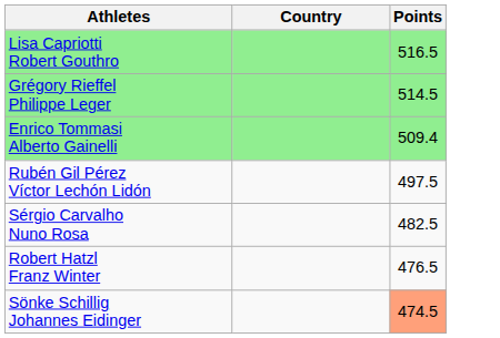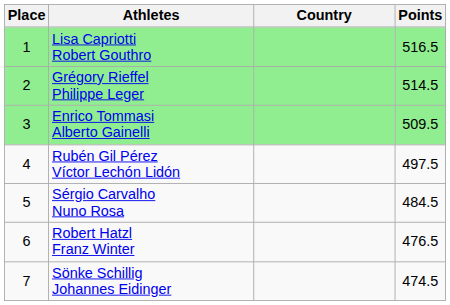 <table class="wikitable">
 <tr>
+<th>Place</th>
 <th width=220px>Athletes</th>
 <th width=150px>Country</th>
 <th>Points</th>
 </tr>
 <tr bgcolor=lightgreen>
+<td align=center>1</td>
 <td><a href='#'>Lisa Capriotti</a><br><a href='#'>Robert Gouthro</a></td>
 <td></td>
 <td align=center>516.5</td>
 </tr>
 <tr bgcolor=lightgreen>
+<td align=center>2</td>
 <td><a href='#'>Grégory Rieffel</a><br><a href='#'>Philippe Leger</a></td>
 <td></td>
 <td align=center>514.5</td>
 </tr>
 <tr bgcolor=lightgreen>
+<td align=center>3</td>
 <td><a href='#'>Enrico Tommasi</a><br><a href='#'>Alberto Gainelli</a></td>
 <td></td>
-<td align=center>509.4</td>
+<td align=center>509.5</td>
 </tr>
 <tr>
+<td align=center>4</td>
 <td><a href='#'>Rubén Gil Pérez</a><br><a href='#'>Víctor Lechón Lidón</a></td>
 <td></td>
 <td align=center>497.5</td>
 </tr>
 <tr>
+<td align=center>5</td>
 <td><a href='#'>Sérgio Carvalho</a><br><a href='#'>Nuno Rosa</a></td>
 <td></td>
-<td align=center>482.5</td>
+<td align=center>484.5</td>
 </tr>
 <tr>
+<td align=center>6</td>
 <td><a href='#'>Robert Hatzl</a><br><a href='#'>Franz Winter</a></td>
 <td></td>
 <td align=center>476.5</td>
 </tr>
 <tr>
+<td align=center>7</td>
 <td><a href='#'>Sönke Schillig</a><br><a href='#'>Johannes Eidinger</a></td>
 <td></td>
-<td align=center style="background: lightsalmon;">474.5</td>
+<td align=center>474.5</td>
 </tr>
 </table>
